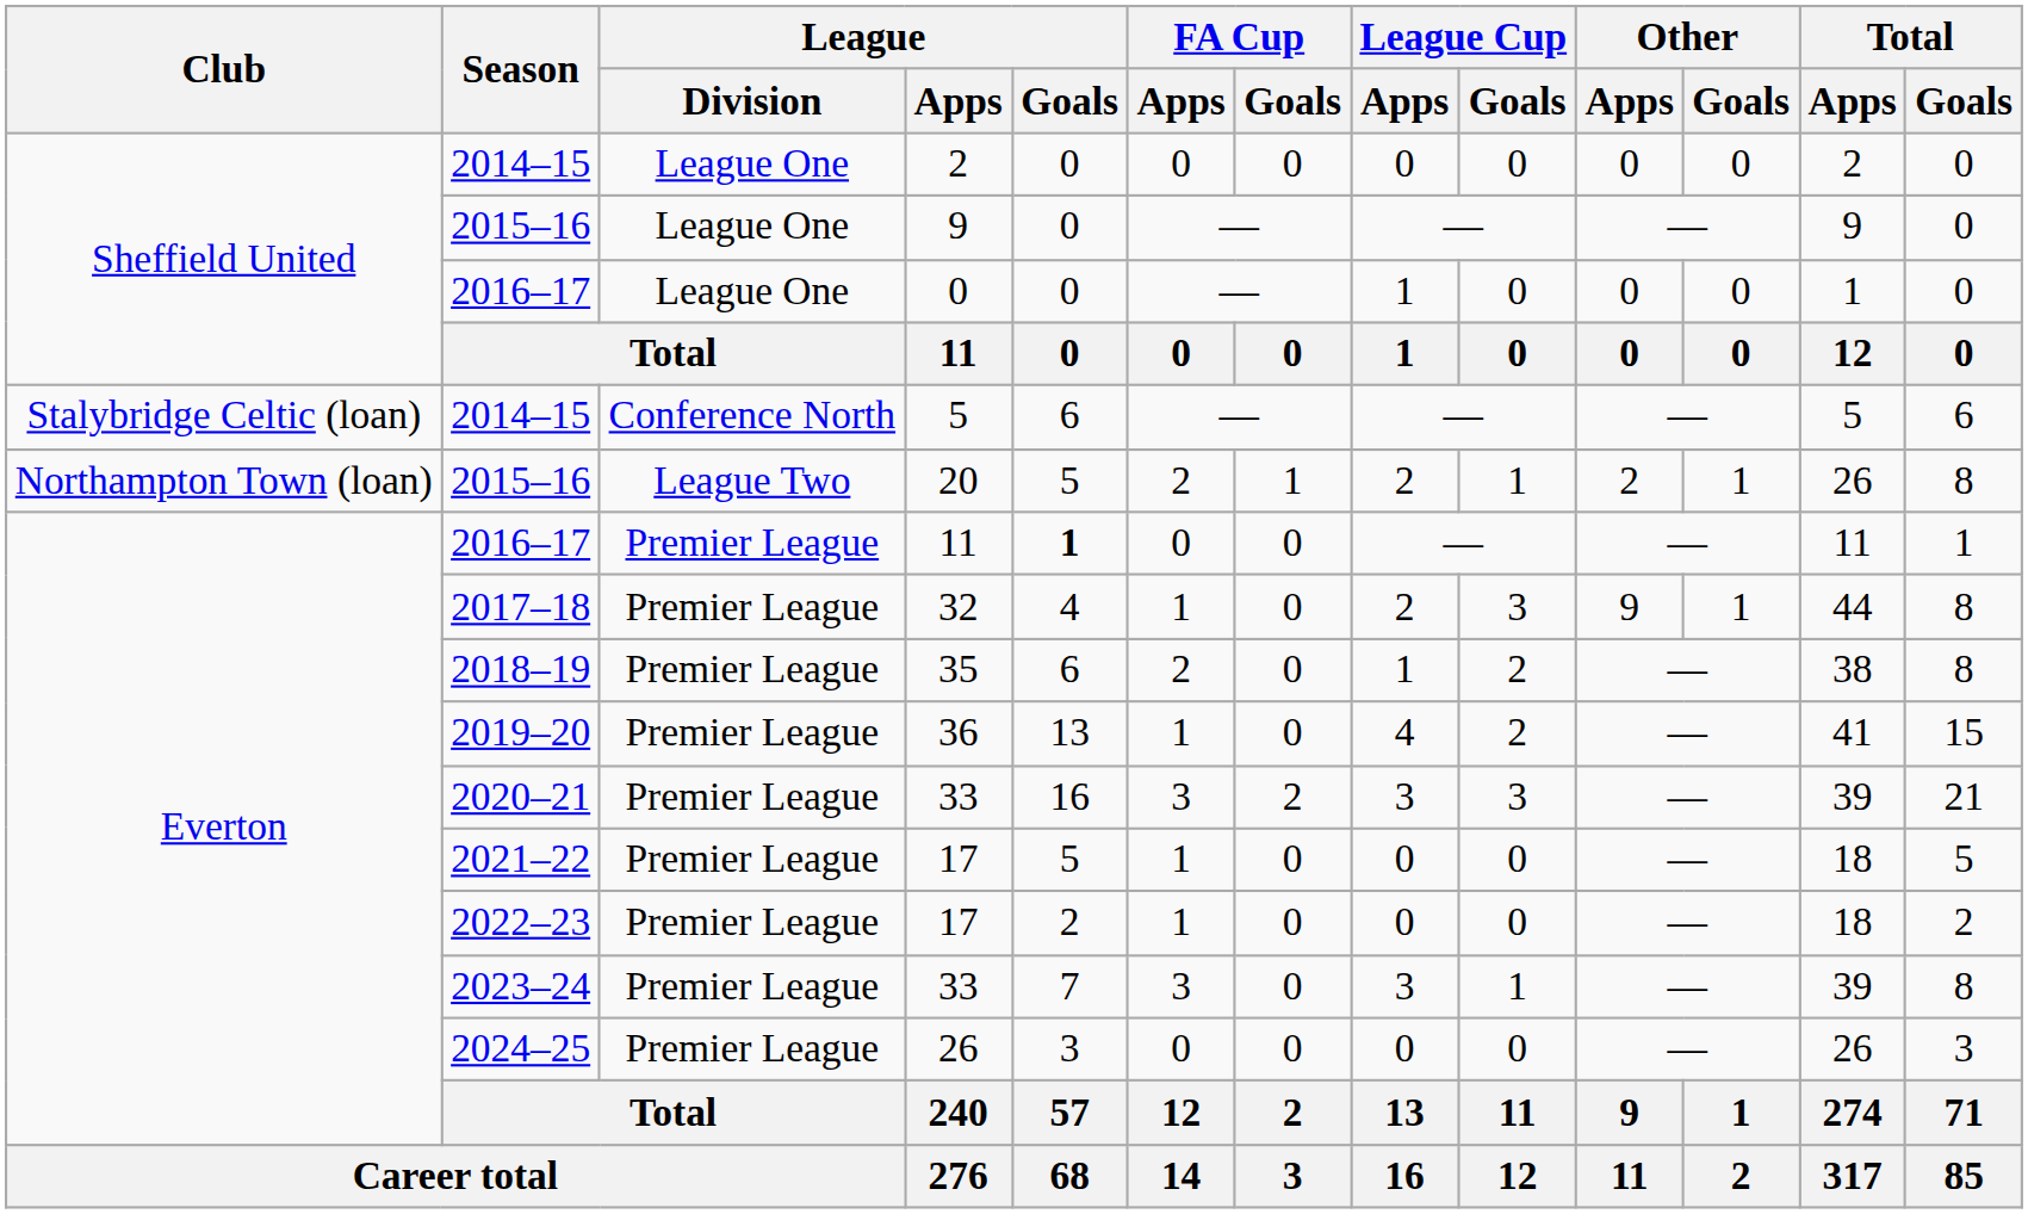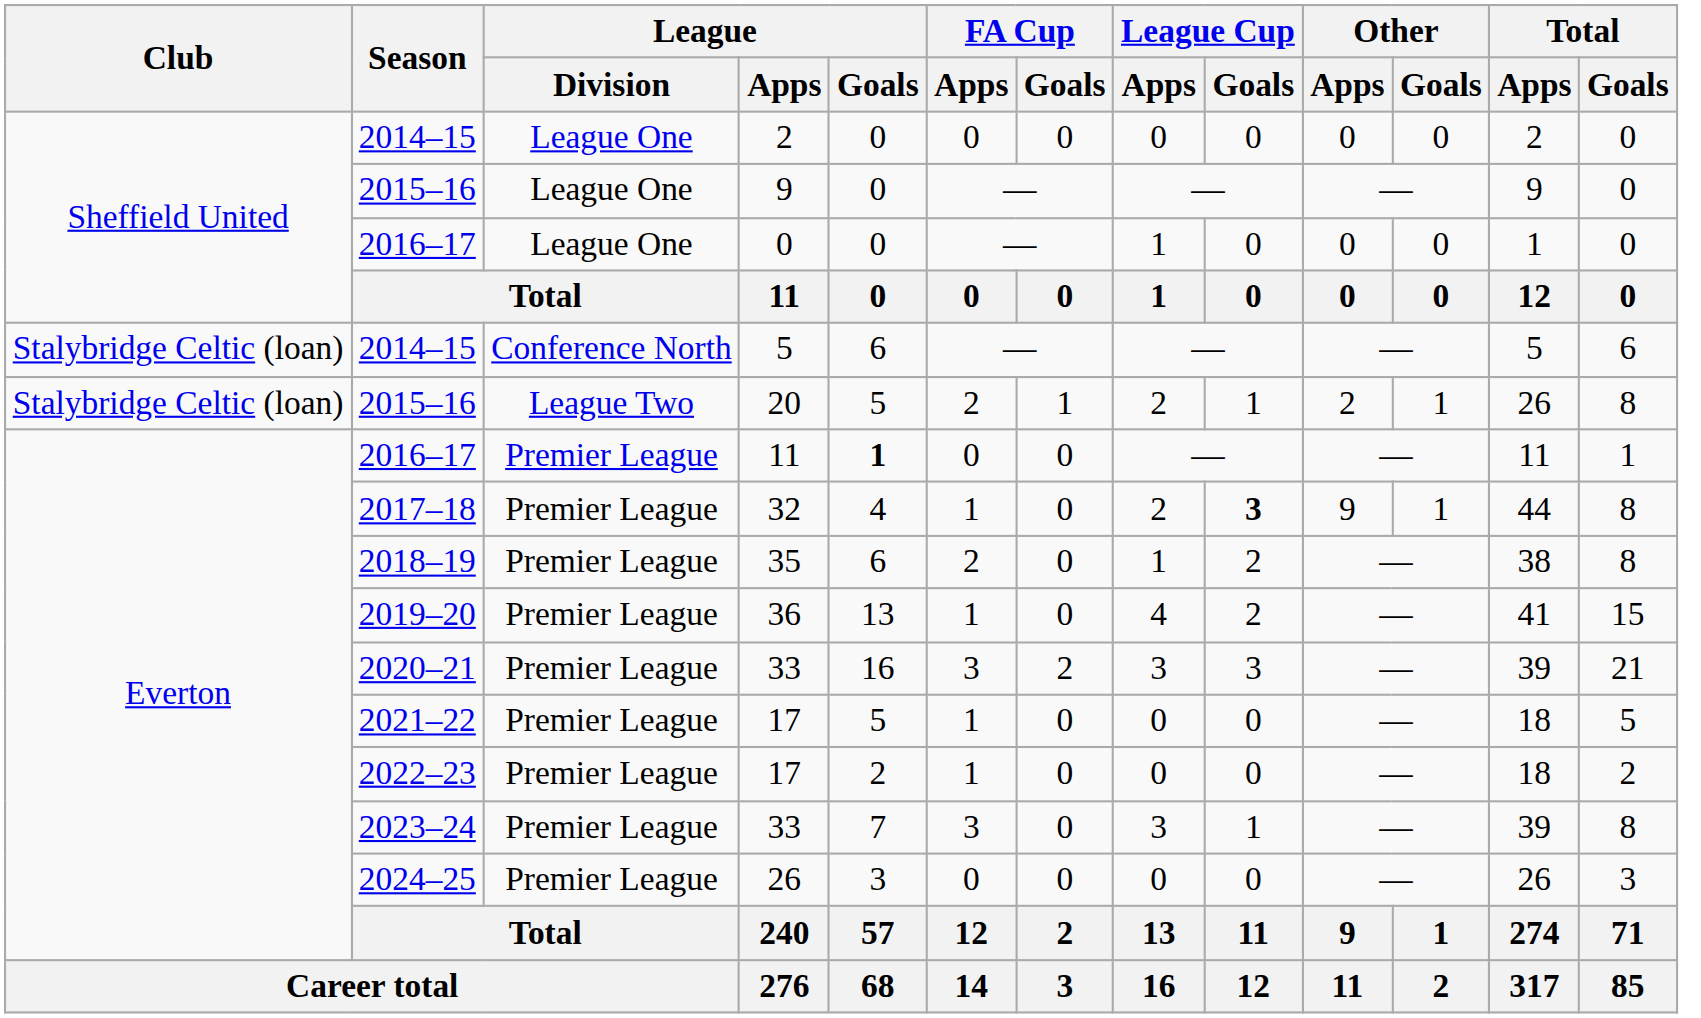 <table class=wikitable style=text-align:center>
 <tr>
 <th rowspan=2>Club</th>
 <th rowspan=2>Season</th>
 <th colspan=3>League</th>
 <th colspan=2><a href='#'>FA Cup</a></th>
 <th colspan=2><a href='#'>League Cup</a></th>
 <th colspan=2>Other</th>
 <th colspan=2>Total</th>
 </tr>
 <tr>
 <th>Division</th>
 <th>Apps</th>
 <th>Goals</th>
 <th>Apps</th>
 <th>Goals</th>
 <th>Apps</th>
 <th>Goals</th>
 <th>Apps</th>
 <th>Goals</th>
 <th>Apps</th>
 <th>Goals</th>
 </tr>
 <tr>
 <td rowspan=4><a href='#'>Sheffield United</a></td>
 <td><a href='#'>2014–15</a></td>
 <td><a href='#'>League One</a></td>
 <td>2</td>
 <td>0</td>
 <td>0</td>
 <td>0</td>
 <td>0</td>
 <td>0</td>
 <td>0</td>
 <td>0</td>
 <td>2</td>
 <td>0</td>
 </tr>
 <tr>
 <td><a href='#'>2015–16</a></td>
 <td>League One</td>
 <td>9</td>
 <td>0</td>
 <td colspan=2>—</td>
 <td colspan=2>—</td>
 <td colspan=2>—</td>
 <td>9</td>
 <td>0</td>
 </tr>
 <tr>
 <td><a href='#'>2016–17</a></td>
 <td>League One</td>
 <td>0</td>
 <td>0</td>
 <td colspan=2>—</td>
 <td>1</td>
 <td>0</td>
 <td>0</td>
 <td>0</td>
 <td>1</td>
 <td>0</td>
 </tr>
 <tr>
 <th colspan=2>Total</th>
 <th>11</th>
 <th>0</th>
 <th>0</th>
 <th>0</th>
 <th>1</th>
 <th>0</th>
 <th>0</th>
 <th>0</th>
 <th>12</th>
 <th>0</th>
 </tr>
 <tr>
 <td><a href='#'>Stalybridge Celtic</a> (loan)</td>
 <td><a href='#'>2014–15</a></td>
 <td><a href='#'>Conference North</a></td>
 <td>5</td>
 <td>6</td>
 <td colspan=2>—</td>
 <td colspan=2>—</td>
 <td colspan=2>—</td>
 <td>5</td>
 <td>6</td>
 </tr>
 <tr>
-<td><a href='#'>Northampton Town</a> (loan)</td>
+<td><a href='#'>Stalybridge Celtic</a> (loan)</td>
 <td><a href='#'>2015–16</a></td>
 <td><a href='#'>League Two</a></td>
 <td>20</td>
 <td>5</td>
 <td>2</td>
 <td>1</td>
 <td>2</td>
 <td>1</td>
 <td>2</td>
 <td>1</td>
 <td>26</td>
 <td>8</td>
 </tr>
 <tr>
 <td rowspan=10><a href='#'>Everton</a></td>
 <td><a href='#'>2016–17</a></td>
 <td><a href='#'>Premier League</a></td>
 <td>11</td>
 <td><strong>1</strong></td>
 <td>0</td>
 <td>0</td>
 <td colspan=2>—</td>
 <td colspan=2>—</td>
 <td>11</td>
 <td>1</td>
 </tr>
 <tr>
 <td><a href='#'>2017–18</a></td>
 <td>Premier League</td>
 <td>32</td>
 <td>4</td>
 <td>1</td>
 <td>0</td>
 <td>2</td>
-<td>3</td>
+<td><strong>3</strong></td>
 <td>9</td>
 <td>1</td>
 <td>44</td>
 <td>8</td>
 </tr>
 <tr>
 <td><a href='#'>2018–19</a></td>
 <td>Premier League</td>
 <td>35</td>
 <td>6</td>
 <td>2</td>
 <td>0</td>
 <td>1</td>
 <td>2</td>
 <td colspan=2>—</td>
 <td>38</td>
 <td>8</td>
 </tr>
 <tr>
 <td><a href='#'>2019–20</a></td>
 <td>Premier League</td>
 <td>36</td>
 <td>13</td>
 <td>1</td>
 <td>0</td>
 <td>4</td>
 <td>2</td>
 <td colspan=2>—</td>
 <td>41</td>
 <td>15</td>
 </tr>
 <tr>
 <td><a href='#'>2020–21</a></td>
 <td>Premier League</td>
 <td>33</td>
 <td>16</td>
 <td>3</td>
 <td>2</td>
 <td>3</td>
 <td>3</td>
 <td colspan=2>—</td>
 <td>39</td>
 <td>21</td>
 </tr>
 <tr>
 <td><a href='#'>2021–22</a></td>
 <td>Premier League</td>
 <td>17</td>
 <td>5</td>
 <td>1</td>
 <td>0</td>
 <td>0</td>
 <td>0</td>
 <td colspan=2>—</td>
 <td>18</td>
 <td>5</td>
 </tr>
 <tr>
 <td><a href='#'>2022–23</a></td>
 <td>Premier League</td>
 <td>17</td>
 <td>2</td>
 <td>1</td>
 <td>0</td>
 <td>0</td>
 <td>0</td>
 <td colspan=2>—</td>
 <td>18</td>
 <td>2</td>
 </tr>
 <tr>
 <td><a href='#'>2023–24</a></td>
 <td>Premier League</td>
 <td>33</td>
 <td>7</td>
 <td>3</td>
 <td>0</td>
 <td>3</td>
 <td>1</td>
 <td colspan=2>—</td>
 <td>39</td>
 <td>8</td>
 </tr>
 <tr>
 <td><a href='#'>2024–25</a></td>
 <td>Premier League</td>
 <td>26</td>
 <td>3</td>
 <td>0</td>
 <td>0</td>
 <td>0</td>
 <td>0</td>
 <td colspan=2>—</td>
 <td>26</td>
 <td>3</td>
 </tr>
 <tr>
 <th colspan=2>Total</th>
 <th>240</th>
 <th>57</th>
 <th>12</th>
 <th>2</th>
 <th>13</th>
 <th>11</th>
 <th>9</th>
 <th>1</th>
 <th>274</th>
 <th>71</th>
 </tr>
 <tr>
 <th colspan=3>Career total</th>
 <th>276</th>
 <th>68</th>
 <th>14</th>
 <th>3</th>
 <th>16</th>
 <th>12</th>
 <th>11</th>
 <th>2</th>
 <th>317</th>
 <th>85</th>
 </tr>
 </table>
